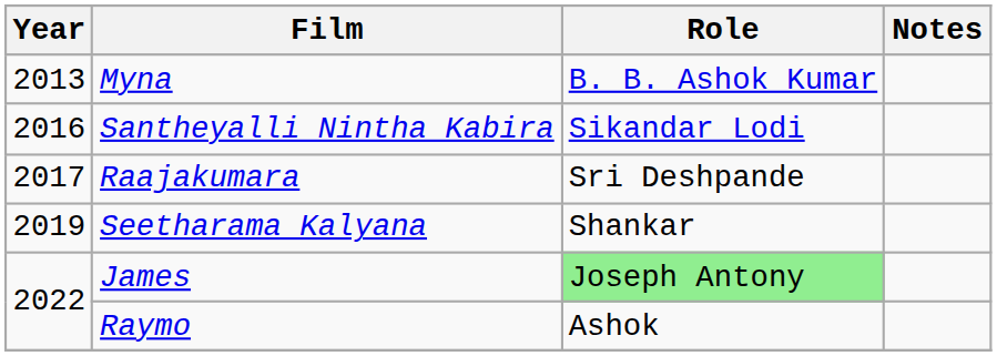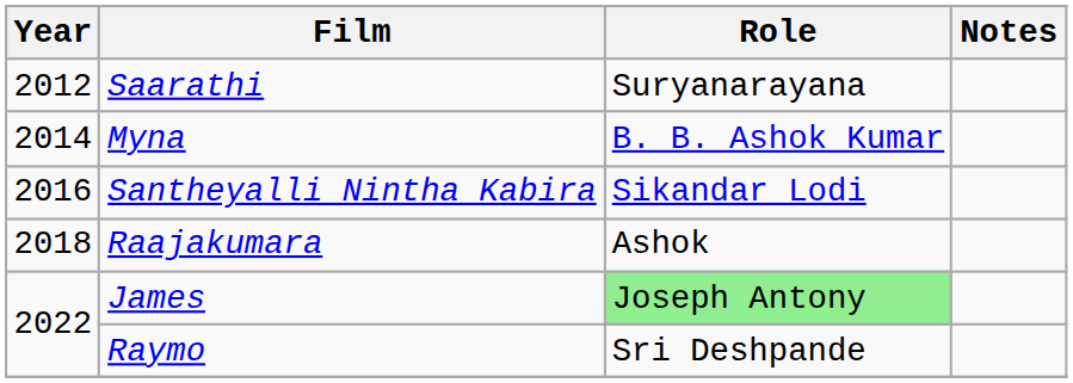 <table class="wikitable sortable">
 <tr style="background:#ccc; text-align:center;">
 <th>Year</th>
 <th>Film</th>
 <th>Role</th>
 <th scope="col" class="unsortable" >Notes</th>
 </tr>
 <tr>
-<td>2013</td>
+<td>2012</td>
+<td><em><a href='#'>Saarathi</a></em></td>
+<td>Suryanarayana</td>
+<td></td>
+</tr>
+<tr>
+<td>2014</td>
 <td><em><a href='#'>Myna</a></em></td>
 <td><a href='#'>B. B. Ashok Kumar</a></td>
 <td></td>
 </tr>
 <tr>
 <td>2016</td>
 <td><em><a href='#'>Santheyalli Nintha Kabira</a></em></td>
 <td><a href='#'>Sikandar Lodi</a></td>
 <td></td>
 </tr>
 <tr>
-<td>2017</td>
+<td>2018</td>
 <td><em><a href='#'>Raajakumara</a></em></td>
-<td>Sri Deshpande</td>
-<td></td>
-</tr>
-<tr>
-<td>2019</td>
-<td><em><a href='#'>Seetharama Kalyana</a></em></td>
-<td>Shankar</td>
+<td>Ashok</td>
 <td></td>
 </tr>
 <tr>
 <td rowspan="2">2022</td>
 <td><em><a href='#'>James</a></em></td>
 <td style="background: lightgreen;">Joseph Antony</td>
 <td></td>
 </tr>
 <tr>
 <td><em><a href='#'>Raymo</a></em></td>
-<td>Ashok</td>
+<td>Sri Deshpande</td>
 <td></td>
 </tr>
 <tr>
 </tr>
 </table>
